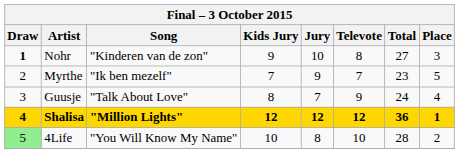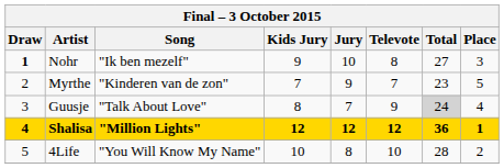 <table class="sortable wikitable" style="margin: 1em auto 1em auto; text-align:center;">
 <tr>
 <th colspan="8">Final – 3 October 2015</th>
 </tr>
 <tr>
 <th>Draw</th>
 <th>Artist</th>
 <th>Song</th>
 <th>Kids Jury</th>
 <th>Jury</th>
 <th>Televote</th>
 <th>Total</th>
 <th>Place</th>
 </tr>
 <tr>
 <td><strong>1</strong></td>
 <td align="left">Nohr</td>
-<td align="left">"Kinderen van de zon"</td>
+<td align="left">"Ik ben mezelf"</td>
 <td>9</td>
 <td>10</td>
 <td>8</td>
 <td>27</td>
 <td>3</td>
 </tr>
 <tr>
 <td>2</td>
 <td align="left">Myrthe</td>
-<td align="left">"Ik ben mezelf"</td>
+<td align="left">"Kinderen van de zon"</td>
 <td>7</td>
 <td>9</td>
 <td>7</td>
 <td>23</td>
 <td>5</td>
 </tr>
 <tr>
 <td>3</td>
 <td align="left">Guusje</td>
 <td align="left">"Talk About Love"</td>
 <td>8</td>
 <td>7</td>
 <td>9</td>
-<td>24</td>
+<td style="background: lightgrey;">24</td>
 <td>4</td>
 </tr>
 <tr bgcolor="GOLD">
 <td><strong>4</strong></td>
 <td align="left"><strong>Shalisa</strong></td>
 <td align="left"><strong>"Million Lights"</strong></td>
 <td><strong>12</strong></td>
 <td><strong>12</strong></td>
 <td><strong>12</strong></td>
 <td><strong>36</strong></td>
 <td><strong>1</strong></td>
 </tr>
 <tr>
-<td style="background: lightgreen;">5</td>
+<td>5</td>
 <td align="left">4Life</td>
 <td align="left">"You Will Know My Name"</td>
 <td>10</td>
 <td>8</td>
 <td>10</td>
 <td>28</td>
 <td>2</td>
 </tr>
 <tr>
 </tr>
 </table>
